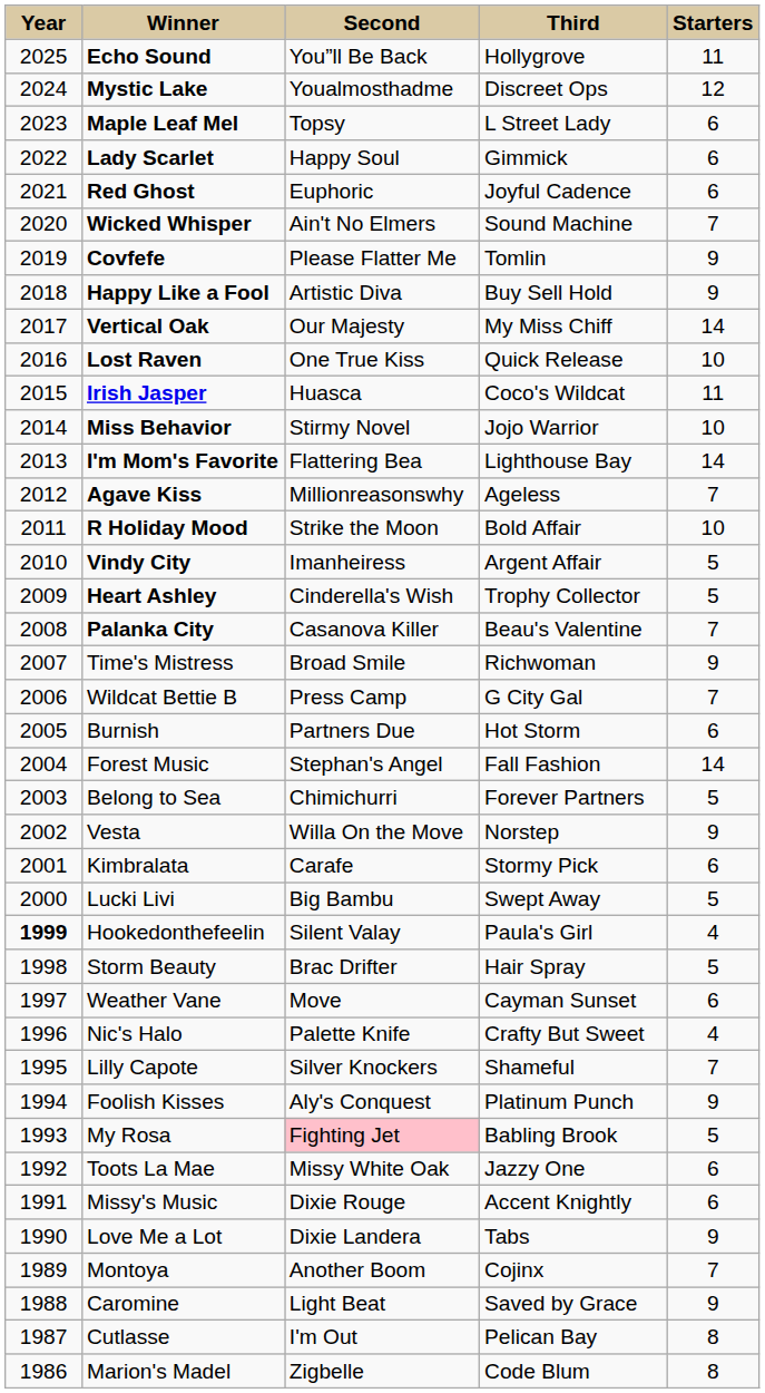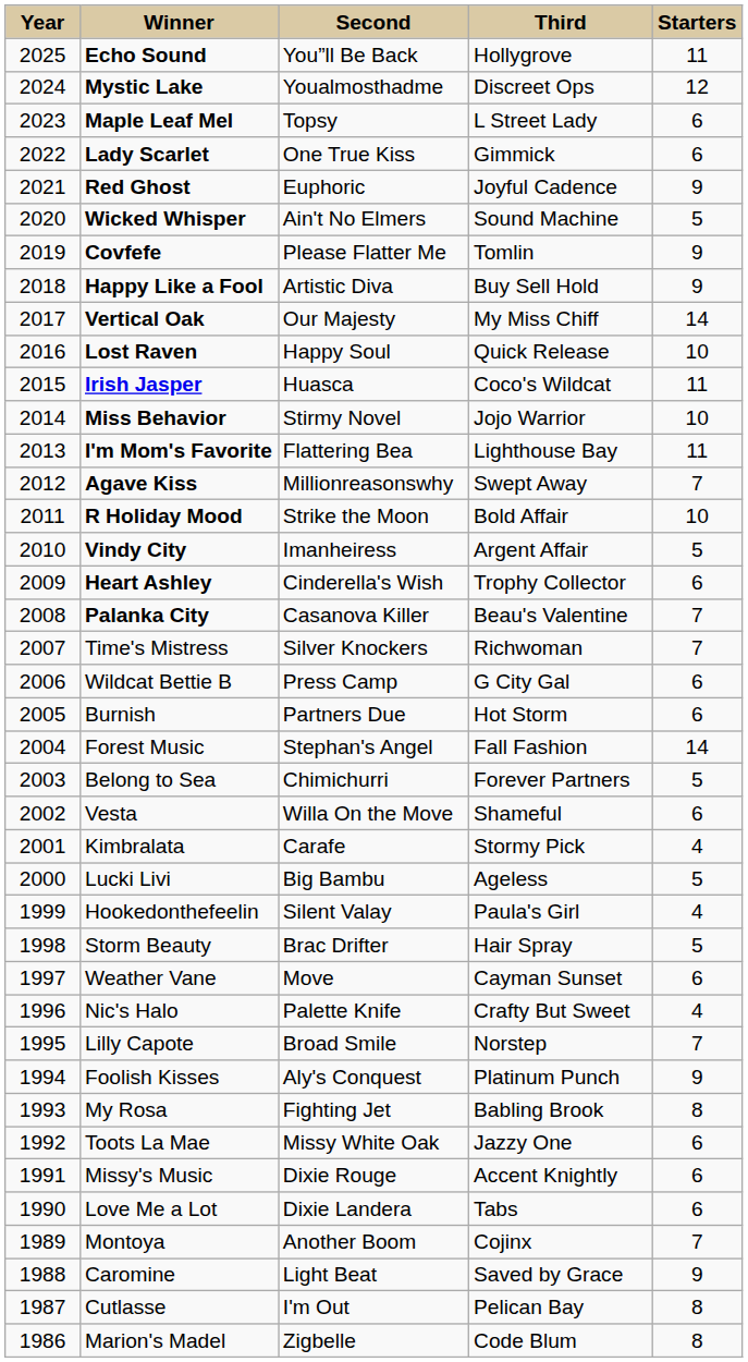 <table class = "wikitable sortable" | border="1" cellpadding="0" style="border-collapse: collapse; font-size:90%">
 <tr bgcolor="#DACAA5" align="center">
 <td width="45px"><strong>Year</strong> <br></td>
 <td width="130px"><strong>Winner</strong> <br></td>
 <td width="125px"><strong>Second</strong> <br></td>
 <td width="120px"><strong>Third</strong> <br></td>
 <td width="55px"><strong>Starters</strong></td>
 </tr>
 <tr>
 <td align="center">2025</td>
 <td><strong>Echo Sound</strong></td>
 <td>You”ll Be Back</td>
 <td>Hollygrove</td>
 <td align="center">11</td>
 </tr>
 <tr>
 <td align="center">2024</td>
 <td><strong>Mystic Lake</strong></td>
 <td>Youalmosthadme</td>
 <td>Discreet Ops</td>
 <td align="center">12</td>
 </tr>
 <tr>
 <td align="center">2023</td>
 <td><strong>Maple Leaf Mel</strong></td>
 <td>Topsy</td>
 <td>L Street Lady</td>
 <td align="center">6</td>
 </tr>
 <tr>
 <td align=center>2022</td>
 <td><strong>Lady Scarlet</strong></td>
-<td>Happy Soul</td>
+<td>One True Kiss</td>
 <td>Gimmick</td>
 <td align=center>6</td>
 </tr>
 <tr>
 <td align=center>2021</td>
 <td><strong>Red Ghost</strong></td>
 <td>Euphoric</td>
 <td>Joyful Cadence</td>
-<td align=center>6</td>
+<td align=center>9</td>
 </tr>
 <tr>
 <td align=center>2020</td>
 <td><strong>Wicked Whisper</strong></td>
 <td>Ain't No Elmers</td>
 <td>Sound Machine</td>
-<td align=center>7</td>
+<td align=center>5</td>
 </tr>
 <tr>
 <td align=center>2019</td>
 <td><strong>Covfefe</strong></td>
 <td>Please Flatter Me</td>
 <td>Tomlin</td>
 <td align=center>9</td>
 </tr>
 <tr>
 <td align=center>2018</td>
 <td><strong>Happy Like a Fool</strong></td>
 <td>Artistic Diva</td>
 <td>Buy Sell Hold</td>
 <td align=center>9</td>
 </tr>
 <tr>
 <td align=center>2017</td>
 <td><strong>Vertical Oak</strong></td>
 <td>Our Majesty</td>
 <td>My Miss Chiff</td>
 <td align=center>14</td>
 </tr>
 <tr>
 <td align=center>2016</td>
 <td><strong>Lost Raven</strong></td>
-<td>One True Kiss</td>
+<td>Happy Soul</td>
 <td>Quick Release</td>
 <td align=center>10</td>
 </tr>
 <tr>
 <td align=center>2015</td>
 <td><strong><a href='#'>Irish Jasper</a></strong></td>
 <td>Huasca</td>
 <td>Coco's Wildcat</td>
 <td align=center>11</td>
 </tr>
 <tr>
 <td align=center>2014</td>
 <td><strong>Miss Behavior</strong></td>
 <td>Stirmy Novel</td>
 <td>Jojo Warrior</td>
 <td align=center>10</td>
 </tr>
 <tr>
 <td align=center>2013</td>
 <td><strong>I'm Mom's Favorite</strong></td>
 <td>Flattering Bea</td>
 <td>Lighthouse Bay</td>
-<td align=center>14</td>
+<td align=center>11</td>
 </tr>
 <tr>
 <td align=center>2012</td>
 <td><strong>Agave Kiss</strong></td>
 <td>Millionreasonswhy</td>
-<td>Ageless</td>
+<td>Swept Away</td>
 <td align=center>7</td>
 </tr>
 <tr>
 <td align=center>2011</td>
 <td><strong>R Holiday Mood</strong></td>
 <td>Strike the Moon</td>
 <td>Bold Affair</td>
 <td align=center>10</td>
 </tr>
 <tr>
 <td align=center>2010</td>
 <td><strong>Vindy City</strong></td>
 <td>Imanheiress</td>
 <td>Argent Affair</td>
 <td align=center>5</td>
 </tr>
 <tr>
 <td align=center>2009</td>
 <td><strong>Heart Ashley</strong></td>
 <td>Cinderella's Wish</td>
 <td>Trophy Collector</td>
-<td align=center>5</td>
+<td align=center>6</td>
 </tr>
 <tr>
 <td align=center>2008</td>
 <td><strong>Palanka City</strong></td>
 <td>Casanova Killer</td>
 <td>Beau's Valentine</td>
 <td align=center>7</td>
 </tr>
 <tr>
 <td align=center>2007</td>
 <td>Time's Mistress</td>
-<td>Broad Smile</td>
+<td>Silver Knockers</td>
 <td>Richwoman</td>
-<td align=center>9</td>
+<td align=center>7</td>
 </tr>
 <tr>
 <td align=center>2006</td>
 <td>Wildcat Bettie B</td>
 <td>Press Camp</td>
 <td>G City Gal</td>
-<td align=center>7</td>
+<td align=center>6</td>
 </tr>
 <tr>
 <td align=center>2005</td>
 <td>Burnish</td>
 <td>Partners Due</td>
 <td>Hot Storm</td>
 <td align=center>6</td>
 </tr>
 <tr>
 <td align=center>2004</td>
 <td>Forest Music</td>
 <td>Stephan's Angel</td>
 <td>Fall Fashion</td>
 <td align=center>14</td>
 </tr>
 <tr>
 <td align=center>2003</td>
 <td>Belong to Sea</td>
 <td>Chimichurri</td>
 <td>Forever Partners</td>
 <td align=center>5</td>
 </tr>
 <tr>
 <td align=center>2002</td>
 <td>Vesta</td>
 <td>Willa On the Move</td>
-<td>Norstep</td>
-<td align=center>9</td>
+<td>Shameful</td>
+<td align=center>6</td>
 </tr>
 <tr>
 <td align=center>2001</td>
 <td>Kimbralata</td>
 <td>Carafe</td>
 <td>Stormy Pick</td>
-<td align=center>6</td>
+<td align=center>4</td>
 </tr>
 <tr>
 <td align=center>2000</td>
 <td>Lucki Livi</td>
 <td>Big Bambu</td>
-<td>Swept Away</td>
+<td>Ageless</td>
 <td align=center>5</td>
 </tr>
 <tr>
-<td align=center><strong>1999</strong></td>
+<td align=center>1999</td>
 <td>Hookedonthefeelin</td>
 <td>Silent Valay</td>
 <td>Paula's Girl</td>
 <td align=center>4</td>
 </tr>
 <tr>
 <td align=center>1998</td>
 <td>Storm Beauty</td>
 <td>Brac Drifter</td>
 <td>Hair Spray</td>
 <td align=center>5</td>
 </tr>
 <tr>
 <td align=center>1997</td>
 <td>Weather Vane</td>
 <td>Move</td>
 <td>Cayman Sunset</td>
 <td align=center>6</td>
 </tr>
 <tr>
 <td align=center>1996</td>
 <td>Nic's Halo</td>
 <td>Palette Knife</td>
 <td>Crafty But Sweet</td>
 <td align=center>4</td>
 </tr>
 <tr>
 <td align=center>1995</td>
 <td>Lilly Capote</td>
-<td>Silver Knockers</td>
-<td>Shameful</td>
+<td>Broad Smile</td>
+<td>Norstep</td>
 <td align=center>7</td>
 </tr>
 <tr>
 <td align=center>1994</td>
 <td>Foolish Kisses</td>
 <td>Aly's Conquest</td>
 <td>Platinum Punch</td>
 <td align=center>9</td>
 </tr>
 <tr>
 <td align=center>1993</td>
 <td>My Rosa</td>
-<td style="background: pink;">Fighting Jet</td>
+<td>Fighting Jet</td>
 <td>Babling Brook</td>
-<td align=center>5</td>
+<td align=center>8</td>
 </tr>
 <tr>
 <td align=center>1992</td>
 <td>Toots La Mae</td>
 <td>Missy White Oak</td>
 <td>Jazzy One</td>
 <td align=center>6</td>
 </tr>
 <tr>
 <td align=center>1991</td>
 <td>Missy's Music</td>
 <td>Dixie Rouge</td>
 <td>Accent Knightly</td>
 <td align=center>6</td>
 </tr>
 <tr>
 <td align=center>1990</td>
 <td>Love Me a Lot</td>
 <td>Dixie Landera</td>
 <td>Tabs</td>
-<td align=center>9</td>
+<td align=center>6</td>
 </tr>
 <tr>
 <td align=center>1989</td>
 <td>Montoya</td>
 <td>Another Boom</td>
 <td>Cojinx</td>
 <td align=center>7</td>
 </tr>
 <tr>
 <td align=center>1988</td>
 <td>Caromine</td>
 <td>Light Beat</td>
 <td>Saved by Grace</td>
 <td align=center>9</td>
 </tr>
 <tr>
 <td align=center>1987</td>
 <td>Cutlasse</td>
 <td>I'm Out</td>
 <td>Pelican Bay</td>
 <td align=center>8</td>
 </tr>
 <tr>
 <td align=center>1986</td>
 <td>Marion's Madel</td>
 <td>Zigbelle</td>
 <td>Code Blum</td>
 <td align=center>8</td>
 </tr>
 <tr>
 </tr>
 </table>
